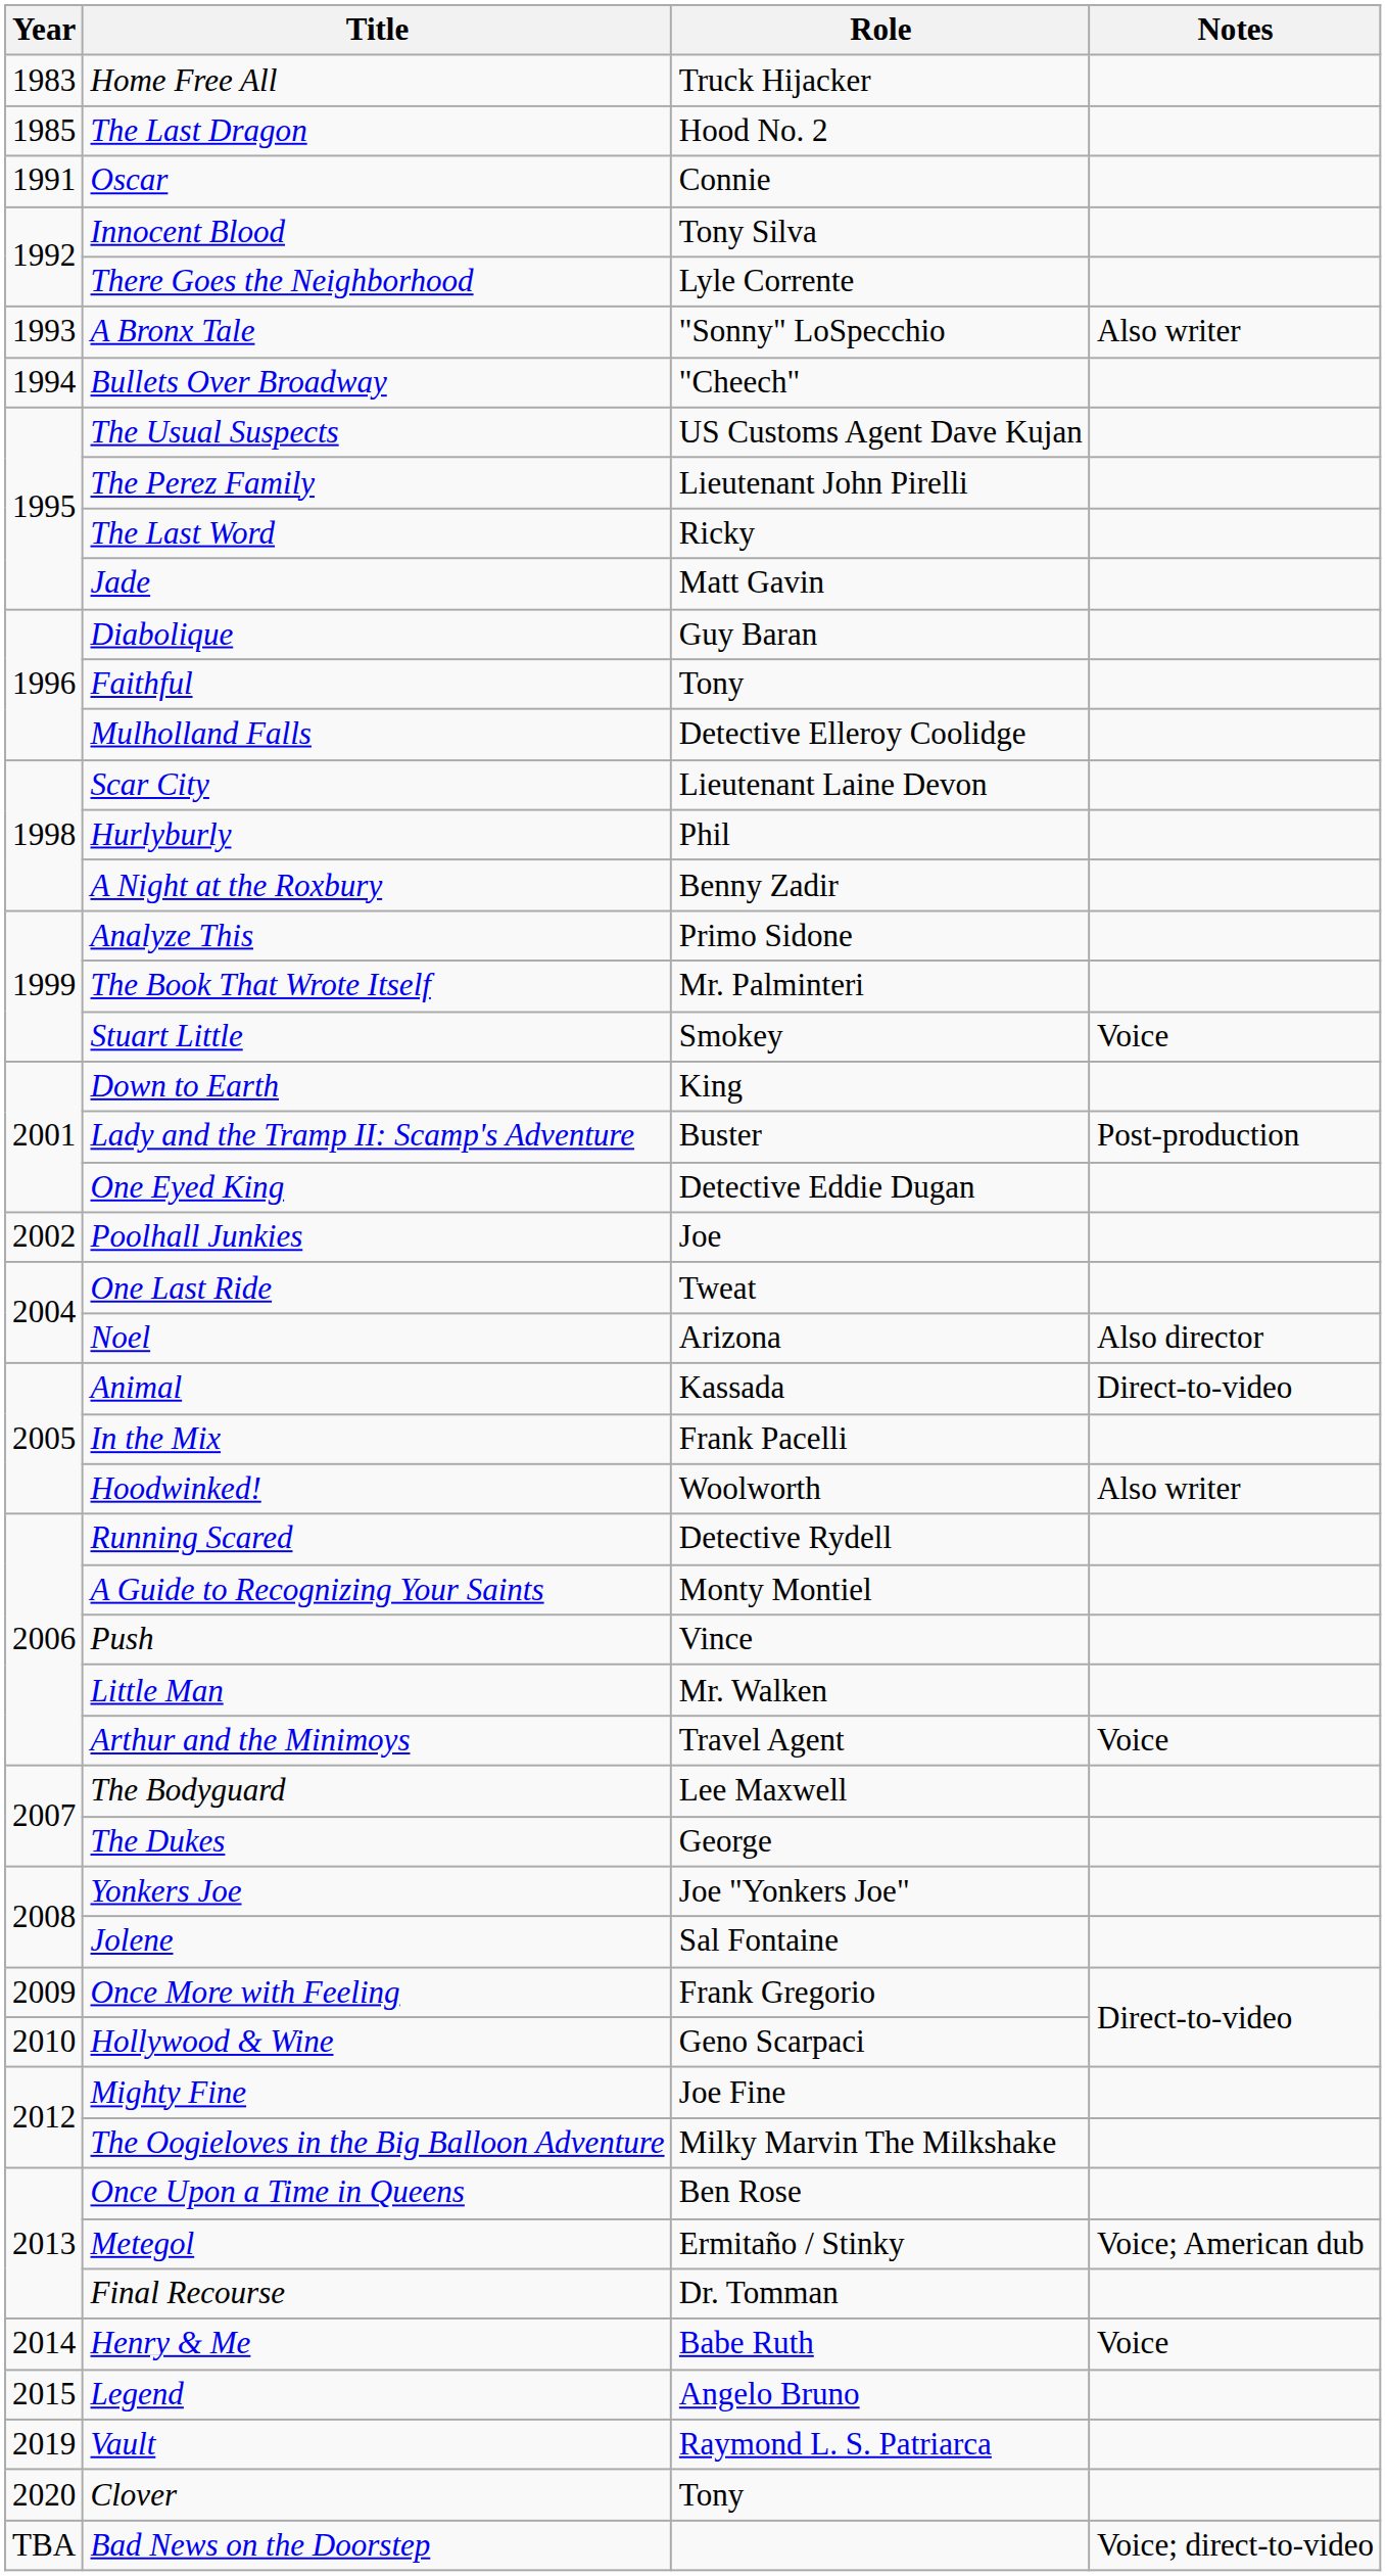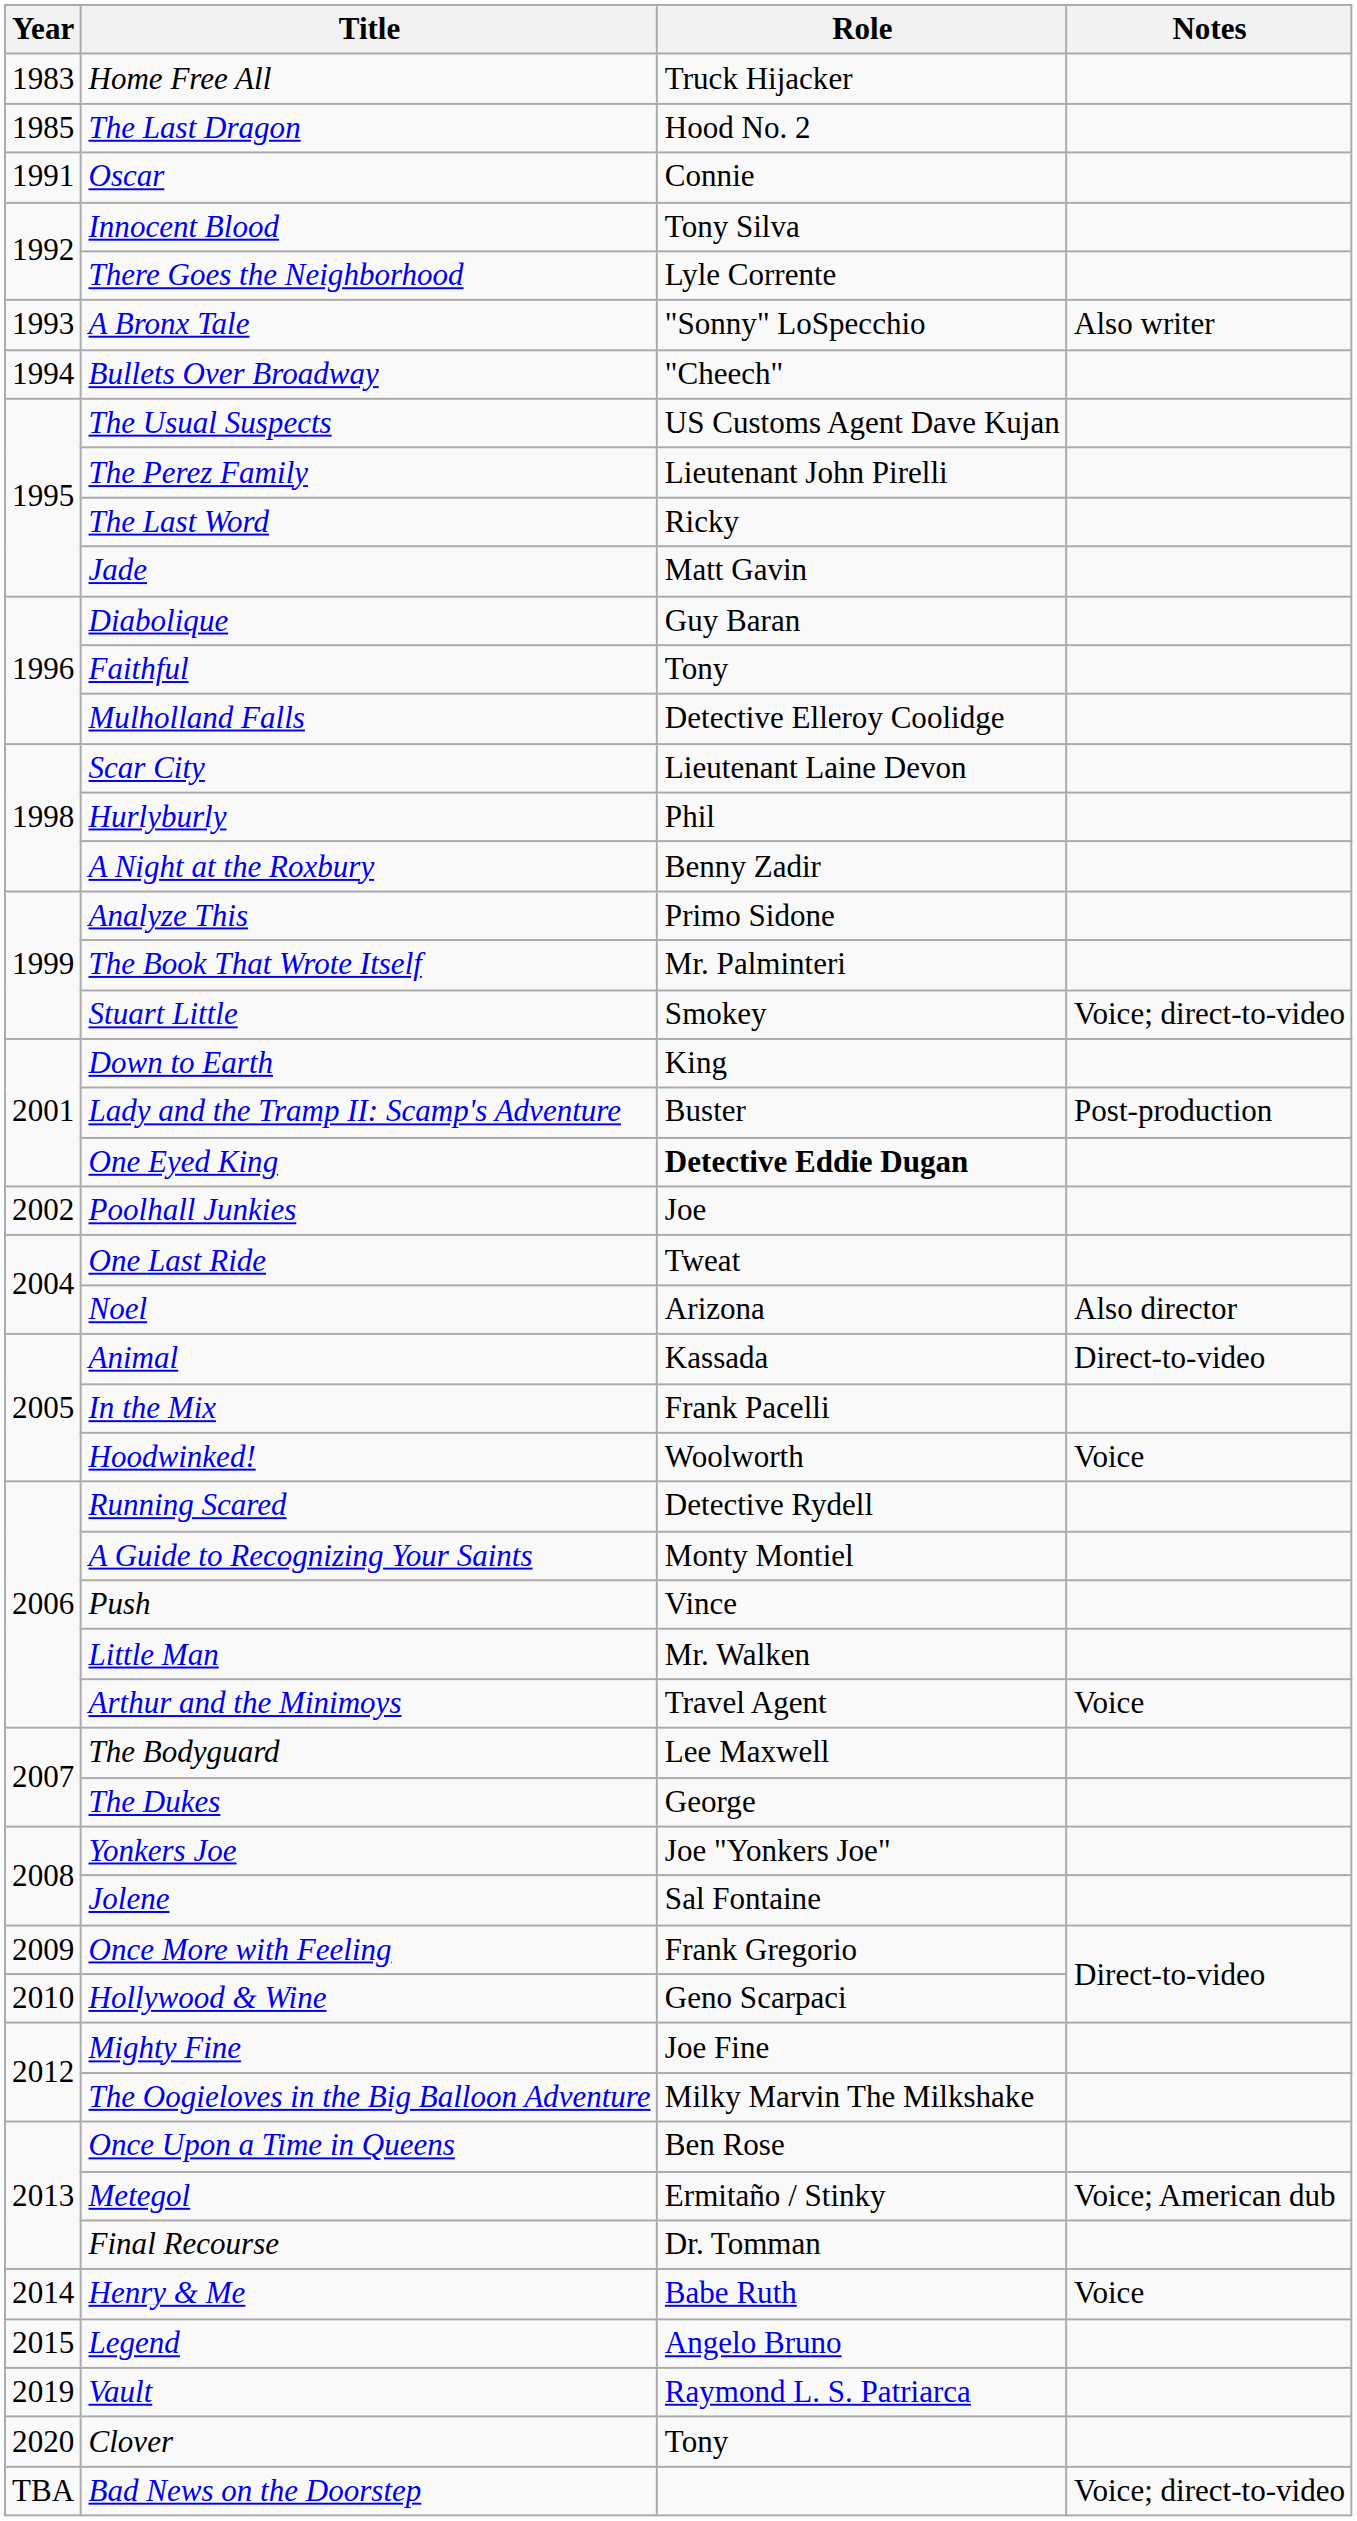 <table class="wikitable sortable">
 <tr>
 <th>Year</th>
 <th>Title</th>
 <th>Role</th>
 <th>Notes</th>
 </tr>
 <tr>
 <td>1983</td>
 <td><em>Home Free All</em></td>
 <td>Truck Hijacker</td>
 <td></td>
 </tr>
 <tr>
 <td>1985</td>
 <td><em><a href='#'>The Last Dragon</a></em></td>
 <td>Hood No. 2</td>
 <td></td>
 </tr>
 <tr>
 <td>1991</td>
 <td><em><a href='#'>Oscar</a></em></td>
 <td>Connie</td>
 <td></td>
 </tr>
 <tr>
 <td rowspan="2">1992</td>
 <td><em><a href='#'>Innocent Blood</a></em></td>
 <td>Tony Silva</td>
 <td></td>
 </tr>
 <tr>
 <td><em><a href='#'>There Goes the Neighborhood</a></em></td>
 <td>Lyle Corrente</td>
 <td></td>
 </tr>
 <tr>
 <td>1993</td>
 <td><em><a href='#'>A Bronx Tale</a></em></td>
 <td>"Sonny" LoSpecchio</td>
 <td>Also writer</td>
 </tr>
 <tr>
 <td>1994</td>
 <td><em><a href='#'>Bullets Over Broadway</a></em></td>
 <td>"Cheech"</td>
 <td></td>
 </tr>
 <tr>
 <td rowspan="4">1995</td>
 <td><em><a href='#'>The Usual Suspects</a></em></td>
 <td>US Customs Agent Dave Kujan</td>
 <td></td>
 </tr>
 <tr>
 <td><em><a href='#'>The Perez Family</a></em></td>
 <td>Lieutenant John Pirelli</td>
 <td></td>
 </tr>
 <tr>
 <td><em><a href='#'>The Last Word</a></em></td>
 <td>Ricky</td>
 <td></td>
 </tr>
 <tr>
 <td><em><a href='#'>Jade</a></em></td>
 <td>Matt Gavin</td>
 <td></td>
 </tr>
 <tr>
 <td rowspan="3">1996</td>
 <td><em><a href='#'>Diabolique</a></em></td>
 <td>Guy Baran</td>
 <td></td>
 </tr>
 <tr>
 <td><em><a href='#'>Faithful</a></em></td>
 <td>Tony</td>
 <td></td>
 </tr>
 <tr>
 <td><em><a href='#'>Mulholland Falls</a></em></td>
 <td>Detective Elleroy Coolidge</td>
 <td></td>
 </tr>
 <tr>
 <td rowspan="3">1998</td>
 <td><em><a href='#'>Scar City</a></em></td>
 <td>Lieutenant Laine Devon</td>
 <td></td>
 </tr>
 <tr>
 <td><em><a href='#'>Hurlyburly</a></em></td>
 <td>Phil</td>
 <td></td>
 </tr>
 <tr>
 <td><em><a href='#'>A Night at the Roxbury</a></em></td>
 <td>Benny Zadir</td>
 <td></td>
 </tr>
 <tr>
 <td rowspan="3">1999</td>
 <td><em><a href='#'>Analyze This</a></em></td>
 <td>Primo Sidone</td>
 <td></td>
 </tr>
 <tr>
 <td><em><a href='#'>The Book That Wrote Itself</a></em></td>
 <td>Mr. Palminteri</td>
 <td></td>
 </tr>
 <tr>
 <td><em><a href='#'>Stuart Little</a></em></td>
 <td>Smokey</td>
-<td>Voice</td>
+<td>Voice; direct-to-video</td>
 </tr>
 <tr>
 <td rowspan="3">2001</td>
 <td><em><a href='#'>Down to Earth</a></em></td>
 <td>King</td>
 <td></td>
 </tr>
 <tr>
 <td><em><a href='#'>Lady and the Tramp II: Scamp's Adventure</a></em></td>
 <td>Buster</td>
 <td>Post-production</td>
 </tr>
 <tr>
 <td><em><a href='#'>One Eyed King</a></em></td>
-<td>Detective Eddie Dugan</td>
+<td><strong>Detective Eddie Dugan</strong></td>
 <td></td>
 </tr>
 <tr>
 <td>2002</td>
 <td><em><a href='#'>Poolhall Junkies</a></em></td>
 <td>Joe</td>
 <td></td>
 </tr>
 <tr>
 <td rowspan="2">2004</td>
 <td><em><a href='#'>One Last Ride</a></em></td>
 <td>Tweat</td>
 <td></td>
 </tr>
 <tr>
 <td><em><a href='#'>Noel</a></em></td>
 <td>Arizona</td>
 <td>Also director</td>
 </tr>
 <tr>
 <td rowspan="3">2005</td>
 <td><em><a href='#'>Animal</a></em></td>
 <td>Kassada</td>
 <td>Direct-to-video</td>
 </tr>
 <tr>
 <td><em><a href='#'>In the Mix</a></em></td>
 <td>Frank Pacelli</td>
 <td></td>
 </tr>
 <tr>
 <td><em><a href='#'>Hoodwinked!</a></em></td>
 <td>Woolworth</td>
-<td>Also writer</td>
+<td>Voice</td>
 </tr>
 <tr>
 <td rowspan="5">2006</td>
 <td><em><a href='#'>Running Scared</a></em></td>
 <td>Detective Rydell</td>
 <td></td>
 </tr>
 <tr>
 <td><em><a href='#'>A Guide to Recognizing Your Saints</a></em></td>
 <td>Monty Montiel</td>
 <td></td>
 </tr>
 <tr>
 <td><em>Push</em></td>
 <td>Vince</td>
 <td></td>
 </tr>
 <tr>
 <td><em><a href='#'>Little Man</a></em></td>
 <td>Mr. Walken</td>
 <td></td>
 </tr>
 <tr>
 <td><em><a href='#'>Arthur and the Minimoys</a></em></td>
 <td>Travel Agent</td>
 <td>Voice</td>
 </tr>
 <tr>
 <td rowspan="2">2007</td>
 <td><em>The Bodyguard</em></td>
 <td>Lee Maxwell</td>
 <td></td>
 </tr>
 <tr>
 <td><em><a href='#'>The Dukes</a></em></td>
 <td>George</td>
 <td></td>
 </tr>
 <tr>
 <td rowspan="2">2008</td>
 <td><em><a href='#'>Yonkers Joe</a></em></td>
 <td>Joe "Yonkers Joe"</td>
 <td></td>
 </tr>
 <tr>
 <td><em><a href='#'>Jolene</a></em></td>
 <td>Sal Fontaine</td>
 <td></td>
 </tr>
 <tr>
 <td>2009</td>
 <td><em><a href='#'>Once More with Feeling</a></em></td>
 <td>Frank Gregorio</td>
 <td rowspan="2">Direct-to-video</td>
 </tr>
 <tr>
 <td>2010</td>
 <td><em><a href='#'>Hollywood & Wine</a></em></td>
 <td>Geno Scarpaci</td>
 </tr>
 <tr>
 <td rowspan="2">2012</td>
 <td><em><a href='#'>Mighty Fine</a></em></td>
 <td>Joe Fine</td>
 <td></td>
 </tr>
 <tr>
 <td><em><a href='#'>The Oogieloves in the Big Balloon Adventure</a></em></td>
 <td>Milky Marvin The Milkshake</td>
 <td></td>
 </tr>
 <tr>
 <td rowspan="3">2013</td>
 <td><em><a href='#'>Once Upon a Time in Queens</a></em></td>
 <td>Ben Rose</td>
 <td></td>
 </tr>
 <tr>
 <td><em><a href='#'>Metegol</a></em></td>
 <td>Ermitaño / Stinky</td>
 <td>Voice; American dub</td>
 </tr>
 <tr>
 <td><em>Final Recourse</em></td>
 <td>Dr. Tomman</td>
 <td></td>
 </tr>
 <tr>
 <td>2014</td>
 <td><em><a href='#'>Henry & Me</a></em></td>
 <td><a href='#'>Babe Ruth</a></td>
 <td>Voice</td>
 </tr>
 <tr>
 <td>2015</td>
 <td><em><a href='#'>Legend</a></em></td>
 <td><a href='#'>Angelo Bruno</a></td>
 <td></td>
 </tr>
 <tr>
 <td>2019</td>
 <td><em><a href='#'>Vault</a></em></td>
 <td><a href='#'>Raymond L. S. Patriarca</a></td>
 <td></td>
 </tr>
 <tr>
 <td>2020</td>
 <td><em>Clover</em></td>
 <td>Tony</td>
 <td></td>
 </tr>
 <tr>
 <td>TBA</td>
 <td><em><a href='#'>Bad News on the Doorstep</a></em></td>
 <td></td>
 <td>Voice; direct-to-video</td>
 </tr>
 </table>
